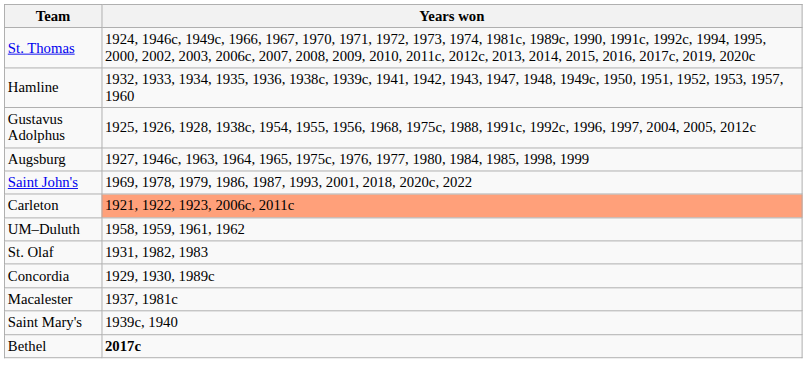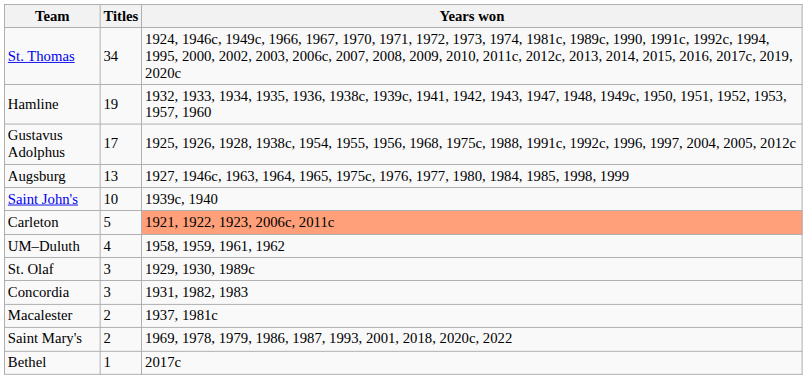 <table class="wikitable">
 <tr>
 <th>Team</th>
+<th>Titles</th>
 <th>Years won</th>
 </tr>
 <tr>
 <td><a href='#'>St. Thomas</a></td>
+<td> 34</td>
 <td>1924, 1946c, 1949c, 1966, 1967, 1970, 1971, 1972, 1973, 1974, 1981c, 1989c, 1990, 1991c, 1992c, 1994, 1995, 2000, 2002, 2003, 2006c, 2007, 2008, 2009, 2010, 2011c, 2012c, 2013, 2014, 2015, 2016, 2017c, 2019, 2020c</td>
 </tr>
 <tr>
 <td>Hamline</td>
+<td> 19</td>
 <td>1932, 1933, 1934, 1935, 1936, 1938c, 1939c, 1941, 1942, 1943, 1947, 1948, 1949c, 1950, 1951, 1952, 1953, 1957, 1960</td>
 </tr>
 <tr>
 <td>Gustavus Adolphus</td>
+<td> 17</td>
 <td>1925, 1926, 1928, 1938c, 1954, 1955, 1956, 1968, 1975c, 1988, 1991c, 1992c, 1996, 1997, 2004, 2005, 2012c</td>
 </tr>
 <tr>
 <td>Augsburg</td>
+<td>13</td>
 <td>1927, 1946c, 1963, 1964, 1965, 1975c, 1976, 1977, 1980, 1984, 1985, 1998, 1999</td>
 </tr>
 <tr>
 <td><a href='#'>Saint John's</a></td>
-<td>1969, 1978, 1979, 1986, 1987, 1993, 2001, 2018, 2020c, 2022</td>
+<td> 10</td>
+<td>1939c, 1940</td>
 </tr>
 <tr>
 <td>Carleton</td>
+<td>5</td>
 <td style="background: lightsalmon;">1921, 1922, 1923, 2006c, 2011c</td>
 </tr>
 <tr>
 <td>UM–Duluth</td>
+<td>4</td>
 <td>1958, 1959, 1961, 1962</td>
 </tr>
 <tr>
 <td>St. Olaf</td>
+<td>3</td>
+<td>1929, 1930, 1989c</td>
+</tr>
+<tr>
+<td>Concordia</td>
+<td>3</td>
 <td>1931, 1982, 1983</td>
 </tr>
 <tr>
-<td>Concordia</td>
-<td>1929, 1930, 1989c</td>
-</tr>
-<tr>
 <td>Macalester</td>
+<td>2</td>
 <td>1937, 1981c</td>
 </tr>
 <tr>
 <td>Saint Mary's</td>
-<td>1939c, 1940</td>
+<td>2</td>
+<td>1969, 1978, 1979, 1986, 1987, 1993, 2001, 2018, 2020c, 2022</td>
 </tr>
 <tr>
 <td>Bethel</td>
-<td><strong>2017c</strong></td>
+<td>1</td>
+<td>2017c</td>
 </tr>
 </table>
